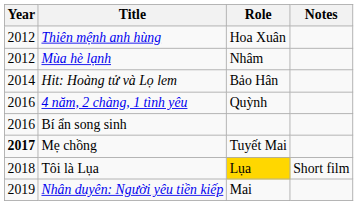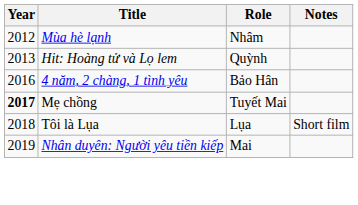 <table class="wikitable">
 <tr>
 <th>Year</th>
 <th>Title</th>
 <th>Role</th>
 <th>Notes</th>
 </tr>
 <tr>
 <td>2012</td>
-<td><a href='#'><em>Thiên mệnh anh hùng</em></a></td>
-<td>Hoa Xuân</td>
-<td></td>
-</tr>
-<tr>
-<td>2012</td>
 <td><em><a href='#'>Mùa hè lạnh</a></em></td>
 <td>Nhâm</td>
 <td></td>
 </tr>
 <tr>
-<td>2014</td>
+<td>2013</td>
 <td><em>Hit: Hoàng tử và Lọ lem</em></td>
-<td>Bảo Hân</td>
+<td>Quỳnh</td>
 <td></td>
 </tr>
 <tr>
 <td>2016</td>
 <td><em><a href='#'>4 năm, 2 chàng, 1 tình yêu</a></em></td>
-<td>Quỳnh</td>
-<td></td>
-</tr>
-<tr>
-<td>2016</td>
-<td>Bí ẩn song sinh</td>
-<td></td>
+<td>Bảo Hân</td>
 <td></td>
 </tr>
 <tr>
 <td><strong>2017</strong></td>
 <td>Mẹ chồng</td>
 <td>Tuyết Mai</td>
 <td></td>
 </tr>
 <tr>
 <td>2018</td>
 <td>Tôi là Lụa</td>
-<td style="background: gold;">Lụa</td>
+<td>Lụa</td>
 <td>Short film</td>
 </tr>
 <tr>
 <td>2019</td>
 <td><em><a href='#'>Nhân duyên: Người yêu tiền kiếp</a></em></td>
 <td>Mai</td>
 <td></td>
 </tr>
 </table>
